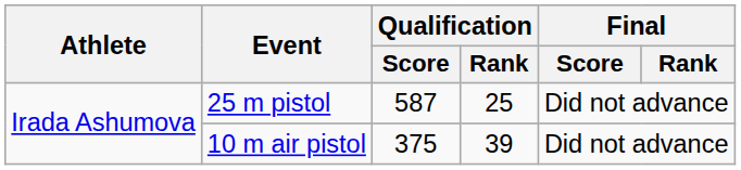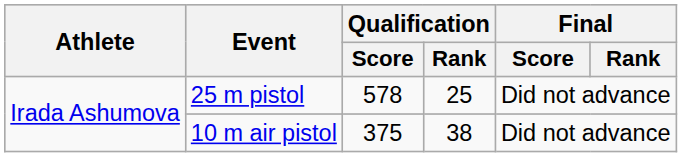 <table class="wikitable" style="text-align:left; font-size:90%">
 <tr>
 <th rowspan="2">Athlete</th>
 <th rowspan="2">Event</th>
 <th colspan="2">Qualification</th>
 <th colspan="2">Final</th>
 </tr>
 <tr style="font-size:95%">
 <th>Score</th>
 <th>Rank</th>
 <th>Score</th>
 <th>Rank</th>
 </tr>
 <tr align=center>
 <td align=left rowspan=2><a href='#'>Irada Ashumova</a></td>
 <td align=left><a href='#'>25 m pistol</a></td>
-<td>587</td>
+<td>578</td>
 <td>25</td>
 <td colspan=2>Did not advance</td>
 </tr>
 <tr align=center>
 <td align=left><a href='#'>10 m air pistol</a></td>
 <td>375</td>
-<td>39</td>
+<td>38</td>
 <td colspan=2>Did not advance</td>
 </tr>
 </table>
